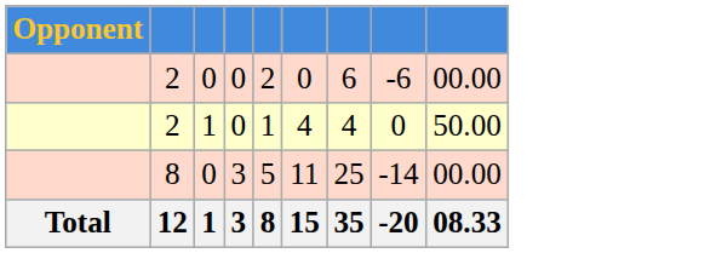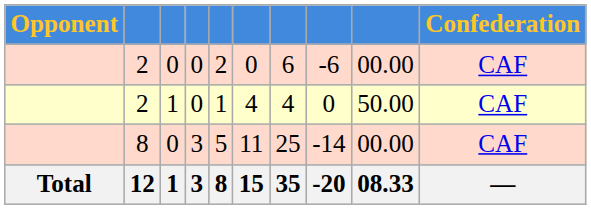 <table class="wikitable sortable" style="text-align:center;">
 <tr style="color:#FFC726">
 <th style="background-color:#4189DD;white">Opponent</th>
 <th style="background-color:#4189DD;"></th>
 <th style="background-color:#4189DD;"></th>
 <th style="background-color:#4189DD;"></th>
 <th style="background-color:#4189DD;"></th>
 <th style="background-color:#4189DD;"></th>
 <th style="background-color:#4189DD;"></th>
 <th style="background-color:#4189DD;"></th>
 <th style="background-color:#4189DD;"></th>
+<th style="background-color:#4189DD;color:#FFC726">Confederation</th>
 </tr>
 <tr bgcolor=FFDACC>
 <td style="text-align:left;"></td>
 <td>2</td>
 <td>0</td>
 <td>0</td>
 <td>2</td>
 <td>0</td>
 <td>6</td>
 <td>-6</td>
 <td>00.00</td>
+<td><a href='#'>CAF</a></td>
 </tr>
 <tr bgcolor=FFFFCC>
 <td style="text-align:left;"></td>
 <td>2</td>
 <td>1</td>
 <td>0</td>
 <td>1</td>
 <td>4</td>
 <td>4</td>
 <td>0</td>
 <td>50.00</td>
+<td><a href='#'>CAF</a></td>
 </tr>
 <tr bgcolor=FFDACC>
 <td style="text-align:left;"></td>
 <td>8</td>
 <td>0</td>
 <td>3</td>
 <td>5</td>
 <td>11</td>
 <td>25</td>
 <td>-14</td>
 <td>00.00</td>
+<td><a href='#'>CAF</a></td>
 </tr>
 <tr>
 <th>Total</th>
 <th>12</th>
 <th>1</th>
 <th>3</th>
 <th>8</th>
 <th>15</th>
 <th>35</th>
 <th>-20</th>
 <th>08.33</th>
+<th>—</th>
 </tr>
 </table>
